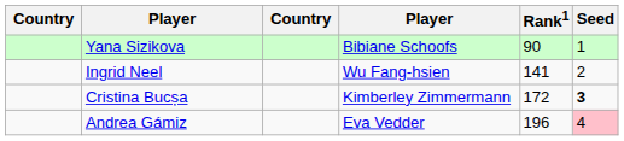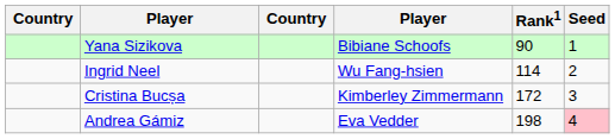 <table class="sortable wikitable">
 <tr>
 <th width="70">Country</th>
 <th width="175">Player</th>
 <th width="70">Country</th>
 <th width="175">Player</th>
 <th>Rank<sup>1</sup></th>
 <th>Seed</th>
 </tr>
 <tr style="background:#cfc;">
 <td></td>
 <td><a href='#'>Yana Sizikova</a></td>
 <td></td>
 <td><a href='#'>Bibiane Schoofs</a></td>
 <td>90</td>
 <td>1</td>
 </tr>
 <tr>
 <td></td>
 <td><a href='#'>Ingrid Neel</a></td>
 <td></td>
 <td><a href='#'>Wu Fang-hsien</a></td>
-<td>141</td>
+<td>114</td>
 <td>2</td>
 </tr>
 <tr>
 <td></td>
 <td><a href='#'>Cristina Bucșa</a></td>
 <td></td>
 <td><a href='#'>Kimberley Zimmermann</a></td>
 <td>172</td>
-<td><strong>3</strong></td>
+<td>3</td>
 </tr>
 <tr>
 <td></td>
 <td><a href='#'>Andrea Gámiz</a></td>
 <td></td>
 <td><a href='#'>Eva Vedder</a></td>
-<td>196</td>
+<td>198</td>
 <td style="background: pink;">4</td>
 </tr>
 </table>
